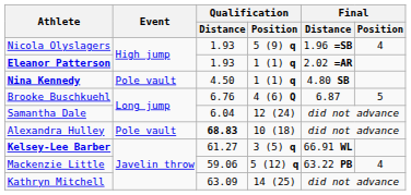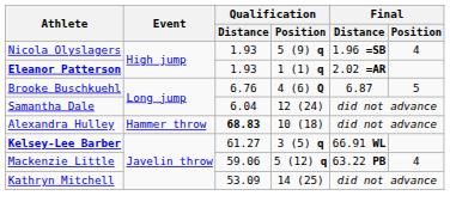 <table class=wikitable style=font-size:90%>
 <tr>
 <th rowspan=2>Athlete</th>
 <th rowspan=2>Event</th>
 <th colspan=2>Qualification</th>
 <th colspan=2>Final</th>
 </tr>
 <tr style=font-size:95%>
 <th>Distance</th>
 <th>Position</th>
 <th>Distance</th>
 <th>Position</th>
 </tr>
 <tr align=center>
 <td align=left><a href='#'>Nicola Olyslagers</a></td>
 <td align=left rowspan=2><a href='#'>High jump</a></td>
 <td>1.93</td>
 <td>5 (9) <strong>q</strong></td>
 <td>1.96 <strong>=SB</strong></td>
 <td>4</td>
 </tr>
 <tr align=center>
 <td align=left><strong><a href='#'>Eleanor Patterson</a></strong></td>
 <td>1.93</td>
 <td>1 (1) <strong>q</strong></td>
 <td>2.02 <strong>=AR</strong></td>
 <td></td>
 </tr>
 <tr align=center>
-<td align=left><strong><a href='#'>Nina Kennedy</a></strong></td>
-<td align=left><a href='#'>Pole vault</a></td>
-<td>4.50</td>
-<td>1 (1) <strong>q</strong></td>
-<td>4.80 <strong>SB</strong></td>
-<td></td>
-</tr>
-<tr align=center>
 <td align=left><a href='#'>Brooke Buschkuehl</a></td>
 <td align=left rowspan=2><a href='#'>Long jump</a></td>
 <td>6.76</td>
 <td>4 (6) <strong>Q</strong></td>
 <td>6.87</td>
 <td>5</td>
 </tr>
 <tr align=center>
 <td align=left><a href='#'>Samantha Dale</a></td>
 <td>6.04</td>
 <td>12 (24)</td>
 <td colspan="2"><em>did not advance</em></td>
 </tr>
 <tr align=center>
 <td align=left><a href='#'>Alexandra Hulley</a></td>
-<td align=left><a href='#'>Pole vault</a></td>
+<td align=left><a href='#'>Hammer throw</a></td>
 <td><strong>68.83</strong></td>
 <td>10 (18)</td>
 <td colspan="2"><em>did not advance</em></td>
 </tr>
 <tr align=center>
 <td align=left><strong><a href='#'>Kelsey-Lee Barber</a></strong></td>
 <td align=left rowspan=3><a href='#'>Javelin throw</a></td>
 <td>61.27</td>
 <td>3 (5) <strong>q</strong></td>
 <td>66.91 <strong>WL</strong></td>
 <td></td>
 </tr>
 <tr align=center>
 <td align=left><a href='#'>Mackenzie Little</a></td>
 <td>59.06</td>
 <td>5 (12) <strong>q</strong></td>
 <td>63.22 <strong>PB</strong></td>
 <td>4</td>
 </tr>
 <tr align=center>
 <td align=left><a href='#'>Kathryn Mitchell</a></td>
-<td>63.09</td>
+<td>53.09</td>
 <td>14 (25)</td>
 <td colspan="2"><em>did not advance</em></td>
 </tr>
 </table>
